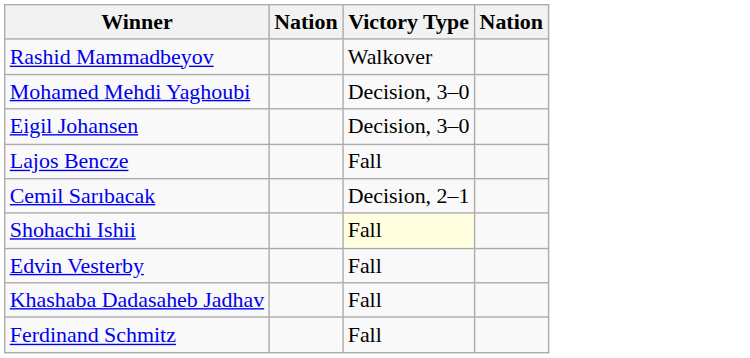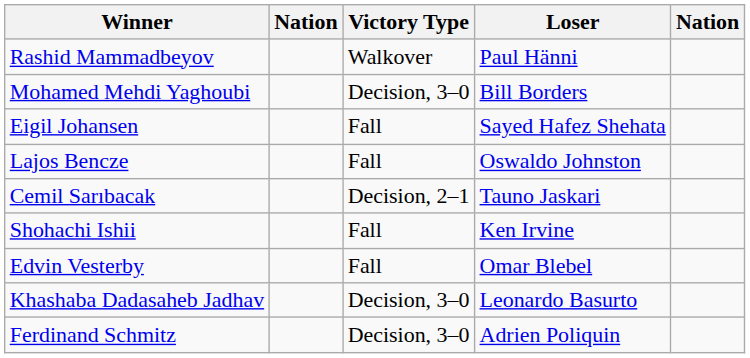 <table class="wikitable sortable" style="text-align:left;">
 <tr>
 <th>Winner</th>
 <th>Nation</th>
 <th>Victory Type</th>
+<th>Loser</th>
 <th>Nation</th>
 </tr>
 <tr>
 <td><a href='#'>Rashid Mammadbeyov</a></td>
 <td></td>
 <td>Walkover</td>
+<td><a href='#'>Paul Hänni</a></td>
 <td></td>
 </tr>
 <tr>
 <td><a href='#'>Mohamed Mehdi Yaghoubi</a></td>
 <td></td>
 <td>Decision, 3–0</td>
+<td><a href='#'>Bill Borders</a></td>
 <td></td>
 </tr>
 <tr>
 <td><a href='#'>Eigil Johansen</a></td>
 <td></td>
-<td>Decision, 3–0</td>
+<td>Fall</td>
+<td><a href='#'>Sayed Hafez Shehata</a></td>
 <td></td>
 </tr>
 <tr>
 <td><a href='#'>Lajos Bencze</a></td>
 <td></td>
 <td>Fall</td>
+<td><a href='#'>Oswaldo Johnston</a></td>
 <td></td>
 </tr>
 <tr>
 <td><a href='#'>Cemil Sarıbacak</a></td>
 <td></td>
 <td>Decision, 2–1</td>
+<td><a href='#'>Tauno Jaskari</a></td>
 <td></td>
 </tr>
 <tr>
 <td><a href='#'>Shohachi Ishii</a></td>
 <td></td>
-<td style="background: lightyellow;">Fall</td>
+<td>Fall</td>
+<td><a href='#'>Ken Irvine</a></td>
 <td></td>
 </tr>
 <tr>
 <td><a href='#'>Edvin Vesterby</a></td>
 <td></td>
 <td>Fall</td>
+<td><a href='#'>Omar Blebel</a></td>
 <td></td>
 </tr>
 <tr>
 <td><a href='#'>Khashaba Dadasaheb Jadhav</a></td>
 <td></td>
-<td>Fall</td>
+<td>Decision, 3–0</td>
+<td><a href='#'>Leonardo Basurto</a></td>
 <td></td>
 </tr>
 <tr>
 <td><a href='#'>Ferdinand Schmitz</a></td>
 <td></td>
-<td>Fall</td>
+<td>Decision, 3–0</td>
+<td><a href='#'>Adrien Poliquin</a></td>
 <td></td>
 </tr>
 </table>
